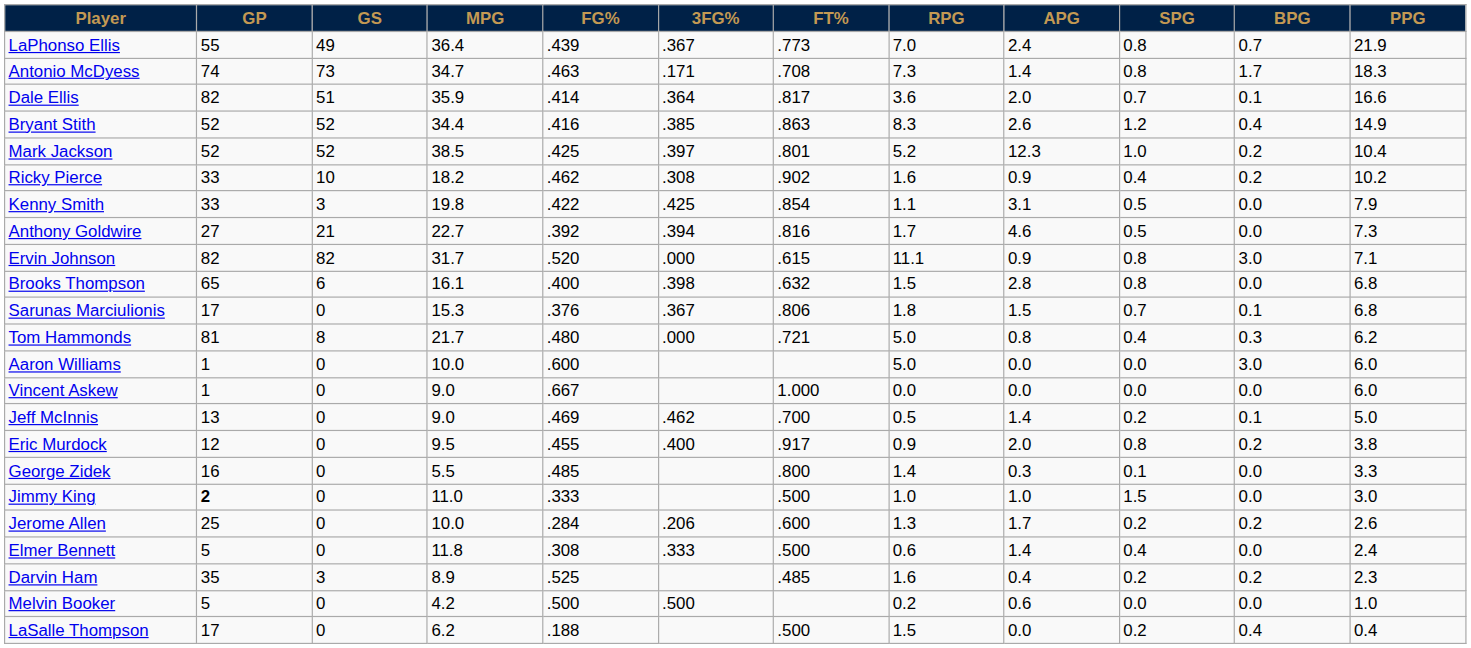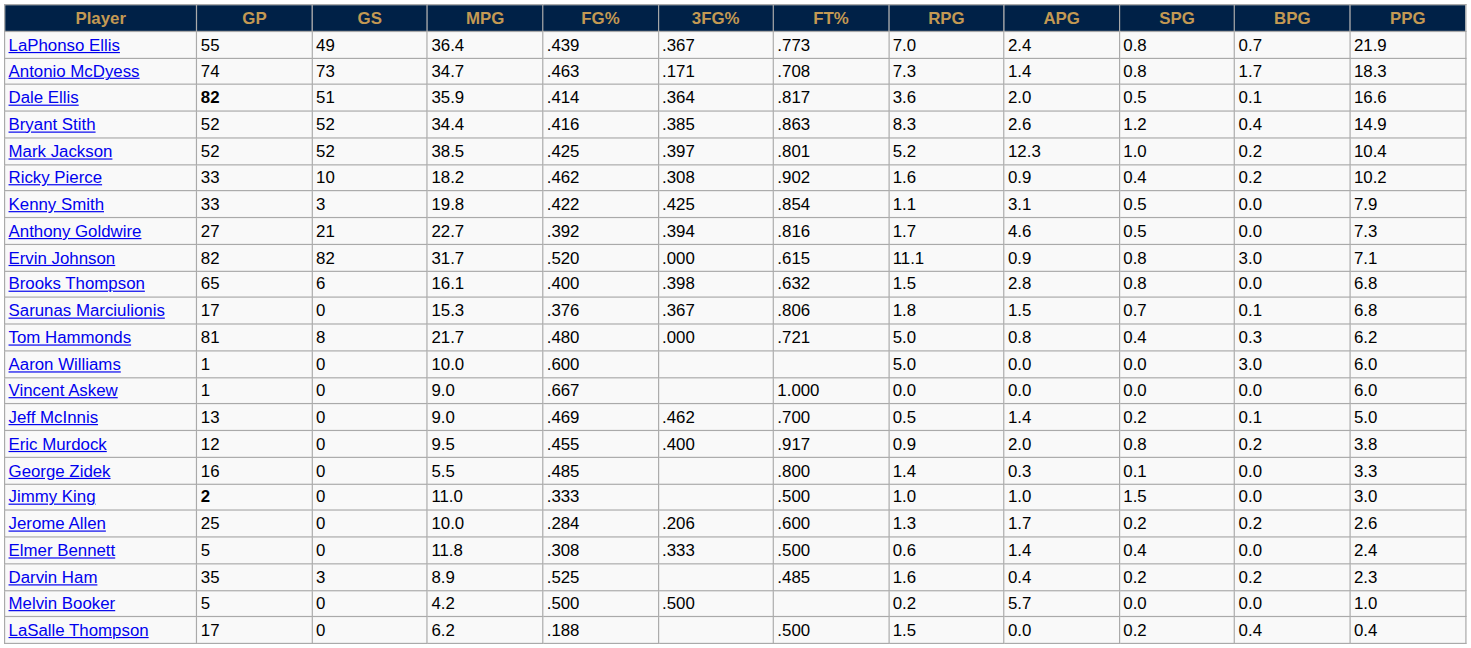 <table class="wikitable sortable" style="font-size: 90%">
 <tr>
 <th style="background:#002147;color:#C39953;" width="10%">Player</th>
 <th style="background:#002147;color:#C39953;" width="6%">GP</th>
 <th style="background:#002147;color:#C39953;" width="6%">GS</th>
 <th style="background:#002147;color:#C39953;" width="6%">MPG</th>
 <th style="background:#002147;color:#C39953;" width="6%">FG%</th>
 <th style="background:#002147;color:#C39953;" width="6%">3FG%</th>
 <th style="background:#002147;color:#C39953;" width="6%">FT%</th>
 <th style="background:#002147;color:#C39953;" width="6%">RPG</th>
 <th style="background:#002147;color:#C39953;" width="6%">APG</th>
 <th style="background:#002147;color:#C39953;" width="6%">SPG</th>
 <th style="background:#002147;color:#C39953;" width="6%">BPG</th>
 <th style="background:#002147;color:#C39953;" width="6%">PPG</th>
 </tr>
 <tr>
 <td><a href='#'>LaPhonso Ellis</a></td>
 <td>55</td>
 <td>49</td>
 <td>36.4</td>
 <td>.439</td>
 <td>.367</td>
 <td>.773</td>
 <td>7.0</td>
 <td>2.4</td>
 <td>0.8</td>
 <td>0.7</td>
 <td>21.9</td>
 </tr>
 <tr>
 <td><a href='#'>Antonio McDyess</a></td>
 <td>74</td>
 <td>73</td>
 <td>34.7</td>
 <td>.463</td>
 <td>.171</td>
 <td>.708</td>
 <td>7.3</td>
 <td>1.4</td>
 <td>0.8</td>
 <td>1.7</td>
 <td>18.3</td>
 </tr>
 <tr>
 <td><a href='#'>Dale Ellis</a></td>
-<td>82</td>
+<td><strong>82</strong></td>
 <td>51</td>
 <td>35.9</td>
 <td>.414</td>
 <td>.364</td>
 <td>.817</td>
 <td>3.6</td>
 <td>2.0</td>
-<td>0.7</td>
+<td>0.5</td>
 <td>0.1</td>
 <td>16.6</td>
 </tr>
 <tr>
 <td><a href='#'>Bryant Stith</a></td>
 <td>52</td>
 <td>52</td>
 <td>34.4</td>
 <td>.416</td>
 <td>.385</td>
 <td>.863</td>
 <td>8.3</td>
 <td>2.6</td>
 <td>1.2</td>
 <td>0.4</td>
 <td>14.9</td>
 </tr>
 <tr>
 <td><a href='#'>Mark Jackson</a></td>
 <td>52</td>
 <td>52</td>
 <td>38.5</td>
 <td>.425</td>
 <td>.397</td>
 <td>.801</td>
 <td>5.2</td>
 <td>12.3</td>
 <td>1.0</td>
 <td>0.2</td>
 <td>10.4</td>
 </tr>
 <tr>
 <td><a href='#'>Ricky Pierce</a></td>
 <td>33</td>
 <td>10</td>
 <td>18.2</td>
 <td>.462</td>
 <td>.308</td>
 <td>.902</td>
 <td>1.6</td>
 <td>0.9</td>
 <td>0.4</td>
 <td>0.2</td>
 <td>10.2</td>
 </tr>
 <tr>
 <td><a href='#'>Kenny Smith</a></td>
 <td>33</td>
 <td>3</td>
 <td>19.8</td>
 <td>.422</td>
 <td>.425</td>
 <td>.854</td>
 <td>1.1</td>
 <td>3.1</td>
 <td>0.5</td>
 <td>0.0</td>
 <td>7.9</td>
 </tr>
 <tr>
 <td><a href='#'>Anthony Goldwire</a></td>
 <td>27</td>
 <td>21</td>
 <td>22.7</td>
 <td>.392</td>
 <td>.394</td>
 <td>.816</td>
 <td>1.7</td>
 <td>4.6</td>
 <td>0.5</td>
 <td>0.0</td>
 <td>7.3</td>
 </tr>
 <tr>
 <td><a href='#'>Ervin Johnson</a></td>
 <td>82</td>
 <td>82</td>
 <td>31.7</td>
 <td>.520</td>
 <td>.000</td>
 <td>.615</td>
 <td>11.1</td>
 <td>0.9</td>
 <td>0.8</td>
 <td>3.0</td>
 <td>7.1</td>
 </tr>
 <tr>
 <td><a href='#'>Brooks Thompson</a></td>
 <td>65</td>
 <td>6</td>
 <td>16.1</td>
 <td>.400</td>
 <td>.398</td>
 <td>.632</td>
 <td>1.5</td>
 <td>2.8</td>
 <td>0.8</td>
 <td>0.0</td>
 <td>6.8</td>
 </tr>
 <tr>
 <td><a href='#'>Sarunas Marciulionis</a></td>
 <td>17</td>
 <td>0</td>
 <td>15.3</td>
 <td>.376</td>
 <td>.367</td>
 <td>.806</td>
 <td>1.8</td>
 <td>1.5</td>
 <td>0.7</td>
 <td>0.1</td>
 <td>6.8</td>
 </tr>
 <tr>
 <td><a href='#'>Tom Hammonds</a></td>
 <td>81</td>
 <td>8</td>
 <td>21.7</td>
 <td>.480</td>
 <td>.000</td>
 <td>.721</td>
 <td>5.0</td>
 <td>0.8</td>
 <td>0.4</td>
 <td>0.3</td>
 <td>6.2</td>
 </tr>
 <tr>
 <td><a href='#'>Aaron Williams</a></td>
 <td>1</td>
 <td>0</td>
 <td>10.0</td>
 <td>.600</td>
 <td></td>
 <td></td>
 <td>5.0</td>
 <td>0.0</td>
 <td>0.0</td>
 <td>3.0</td>
 <td>6.0</td>
 </tr>
 <tr>
 <td><a href='#'>Vincent Askew</a></td>
 <td>1</td>
 <td>0</td>
 <td>9.0</td>
 <td>.667</td>
 <td></td>
 <td>1.000</td>
 <td>0.0</td>
 <td>0.0</td>
 <td>0.0</td>
 <td>0.0</td>
 <td>6.0</td>
 </tr>
 <tr>
 <td><a href='#'>Jeff McInnis</a></td>
 <td>13</td>
 <td>0</td>
 <td>9.0</td>
 <td>.469</td>
 <td>.462</td>
 <td>.700</td>
 <td>0.5</td>
 <td>1.4</td>
 <td>0.2</td>
 <td>0.1</td>
 <td>5.0</td>
 </tr>
 <tr>
 <td><a href='#'>Eric Murdock</a></td>
 <td>12</td>
 <td>0</td>
 <td>9.5</td>
 <td>.455</td>
 <td>.400</td>
 <td>.917</td>
 <td>0.9</td>
 <td>2.0</td>
 <td>0.8</td>
 <td>0.2</td>
 <td>3.8</td>
 </tr>
 <tr>
 <td><a href='#'>George Zidek</a></td>
 <td>16</td>
 <td>0</td>
 <td>5.5</td>
 <td>.485</td>
 <td></td>
 <td>.800</td>
 <td>1.4</td>
 <td>0.3</td>
 <td>0.1</td>
 <td>0.0</td>
 <td>3.3</td>
 </tr>
 <tr>
 <td><a href='#'>Jimmy King</a></td>
 <td><strong>2</strong></td>
 <td>0</td>
 <td>11.0</td>
 <td>.333</td>
 <td></td>
 <td>.500</td>
 <td>1.0</td>
 <td>1.0</td>
 <td>1.5</td>
 <td>0.0</td>
 <td>3.0</td>
 </tr>
 <tr>
 <td><a href='#'>Jerome Allen</a></td>
 <td>25</td>
 <td>0</td>
 <td>10.0</td>
 <td>.284</td>
 <td>.206</td>
 <td>.600</td>
 <td>1.3</td>
 <td>1.7</td>
 <td>0.2</td>
 <td>0.2</td>
 <td>2.6</td>
 </tr>
 <tr>
 <td><a href='#'>Elmer Bennett</a></td>
 <td>5</td>
 <td>0</td>
 <td>11.8</td>
 <td>.308</td>
 <td>.333</td>
 <td>.500</td>
 <td>0.6</td>
 <td>1.4</td>
 <td>0.4</td>
 <td>0.0</td>
 <td>2.4</td>
 </tr>
 <tr>
 <td><a href='#'>Darvin Ham</a></td>
 <td>35</td>
 <td>3</td>
 <td>8.9</td>
 <td>.525</td>
 <td></td>
 <td>.485</td>
 <td>1.6</td>
 <td>0.4</td>
 <td>0.2</td>
 <td>0.2</td>
 <td>2.3</td>
 </tr>
 <tr>
 <td><a href='#'>Melvin Booker</a></td>
 <td>5</td>
 <td>0</td>
 <td>4.2</td>
 <td>.500</td>
 <td>.500</td>
 <td></td>
 <td>0.2</td>
-<td>0.6</td>
+<td>5.7</td>
 <td>0.0</td>
 <td>0.0</td>
 <td>1.0</td>
 </tr>
 <tr>
 <td><a href='#'>LaSalle Thompson</a></td>
 <td>17</td>
 <td>0</td>
 <td>6.2</td>
 <td>.188</td>
 <td></td>
 <td>.500</td>
 <td>1.5</td>
 <td>0.0</td>
 <td>0.2</td>
 <td>0.4</td>
 <td>0.4</td>
 </tr>
 </table>
